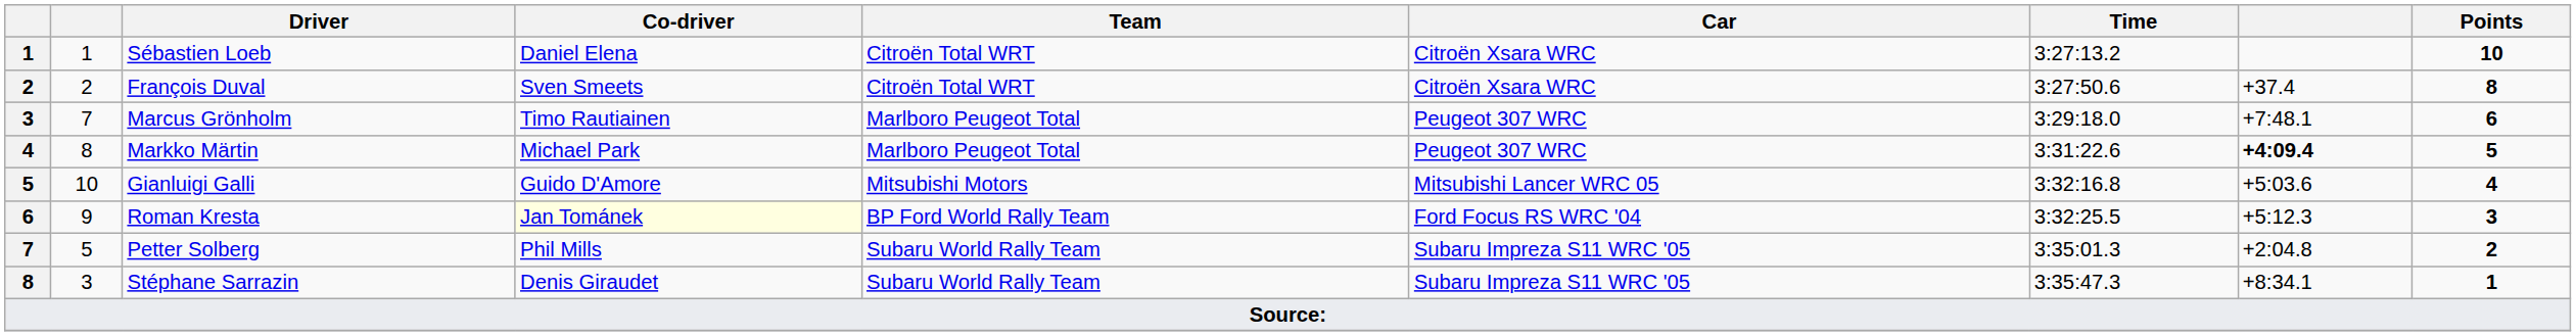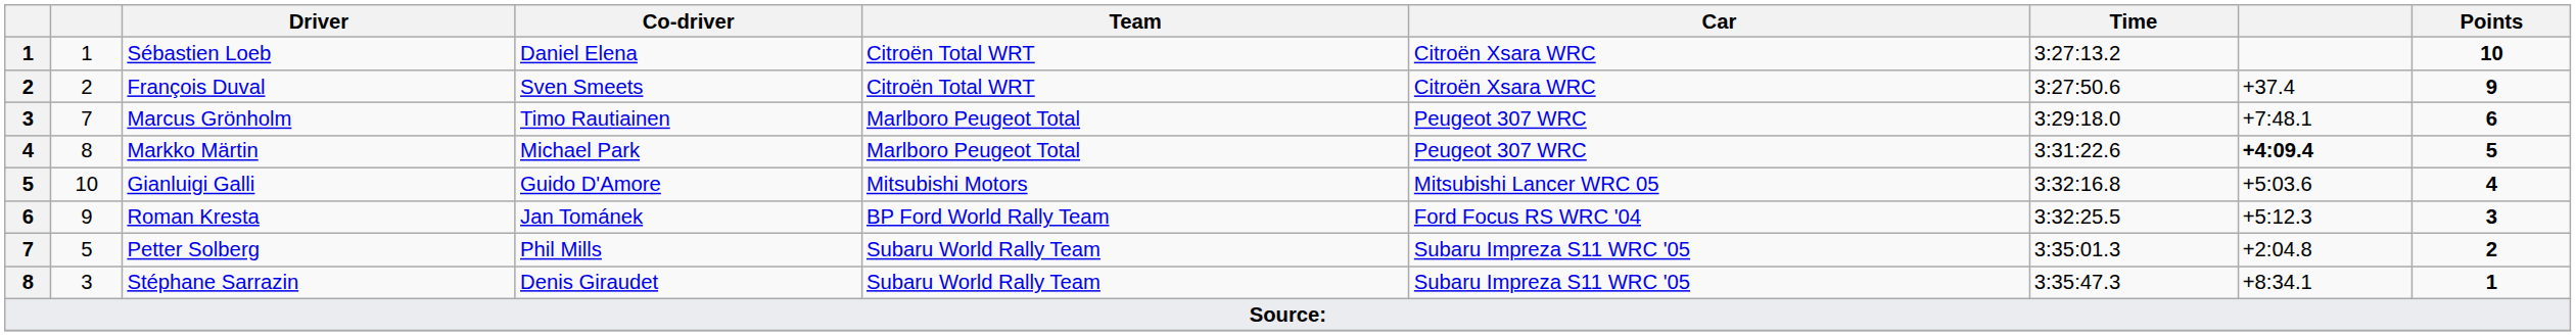 <table class="wikitable" width=85% style="font-size: 85%;">
 <tr>
 <th></th>
 <th></th>
 <th>Driver</th>
 <th>Co-driver</th>
 <th>Team</th>
 <th>Car</th>
 <th>Time</th>
 <th></th>
 <th>Points</th>
 </tr>
 <tr>
 <th>1</th>
 <td align="center">1</td>
 <td> <a href='#'>Sébastien Loeb</a></td>
 <td> <a href='#'>Daniel Elena</a></td>
 <td> <a href='#'>Citroën Total WRT</a></td>
 <td><a href='#'>Citroën Xsara WRC</a></td>
 <td>3:27:13.2</td>
 <td></td>
 <td align="center"><strong>10</strong></td>
 </tr>
 <tr>
 <th>2</th>
 <td align="center">2</td>
 <td> <a href='#'>François Duval</a></td>
 <td> <a href='#'>Sven Smeets</a></td>
 <td> <a href='#'>Citroën Total WRT</a></td>
 <td><a href='#'>Citroën Xsara WRC</a></td>
 <td>3:27:50.6</td>
 <td>+37.4</td>
-<td align="center"><strong>8</strong></td>
+<td align="center"><strong>9</strong></td>
 </tr>
 <tr>
 <th>3</th>
 <td align="center">7</td>
 <td> <a href='#'>Marcus Grönholm</a></td>
 <td> <a href='#'>Timo Rautiainen</a></td>
 <td> <a href='#'>Marlboro Peugeot Total</a></td>
 <td><a href='#'>Peugeot 307 WRC</a></td>
 <td>3:29:18.0</td>
 <td>+7:48.1</td>
 <td align="center"><strong>6</strong></td>
 </tr>
 <tr>
 <th>4</th>
 <td align="center">8</td>
 <td> <a href='#'>Markko Märtin</a></td>
 <td> <a href='#'>Michael Park</a></td>
 <td> <a href='#'>Marlboro Peugeot Total</a></td>
 <td><a href='#'>Peugeot 307 WRC</a></td>
 <td>3:31:22.6</td>
 <td><strong>+4:09.4</strong></td>
 <td align="center"><strong>5</strong></td>
 </tr>
 <tr>
 <th>5</th>
 <td align="center">10</td>
 <td> <a href='#'>Gianluigi Galli</a></td>
 <td> <a href='#'>Guido D'Amore</a></td>
 <td> <a href='#'>Mitsubishi Motors</a></td>
 <td><a href='#'>Mitsubishi Lancer WRC 05</a></td>
 <td>3:32:16.8</td>
 <td>+5:03.6</td>
 <td align="center"><strong>4</strong></td>
 </tr>
 <tr>
 <th>6</th>
 <td align="center">9</td>
 <td> <a href='#'>Roman Kresta</a></td>
-<td style="background: lightyellow;"> <a href='#'>Jan Tománek</a></td>
+<td> <a href='#'>Jan Tománek</a></td>
 <td> <a href='#'>BP Ford World Rally Team</a></td>
 <td><a href='#'>Ford Focus RS WRC '04</a></td>
 <td>3:32:25.5</td>
 <td>+5:12.3</td>
 <td align="center"><strong>3</strong></td>
 </tr>
 <tr>
 <th>7</th>
 <td align="center">5</td>
 <td> <a href='#'>Petter Solberg</a></td>
 <td> <a href='#'>Phil Mills</a></td>
 <td> <a href='#'>Subaru World Rally Team</a></td>
 <td><a href='#'>Subaru Impreza S11 WRC '05</a></td>
 <td>3:35:01.3</td>
 <td>+2:04.8</td>
 <td align="center"><strong>2</strong></td>
 </tr>
 <tr>
 <th>8</th>
 <td align="center">3</td>
 <td> <a href='#'>Stéphane Sarrazin</a></td>
 <td> <a href='#'>Denis Giraudet</a></td>
 <td> <a href='#'>Subaru World Rally Team</a></td>
 <td><a href='#'>Subaru Impreza S11 WRC '05</a></td>
 <td>3:35:47.3</td>
 <td>+8:34.1</td>
 <td align="center"><strong>1</strong></td>
 </tr>
 <tr>
 <td style="background-color:#EAECF0; text-align:center" colspan="9"><strong>Source:</strong></td>
 </tr>
 <tr>
 </tr>
 </table>
